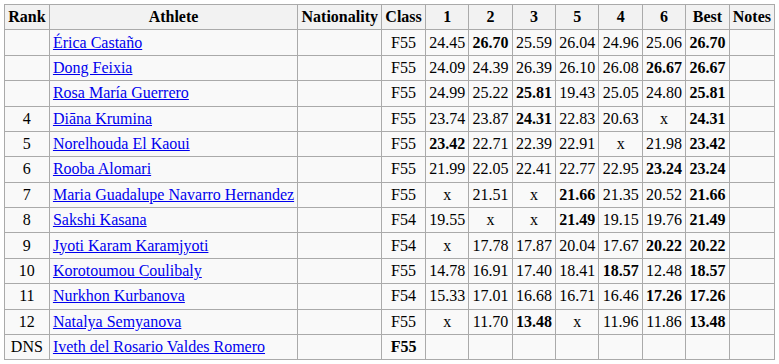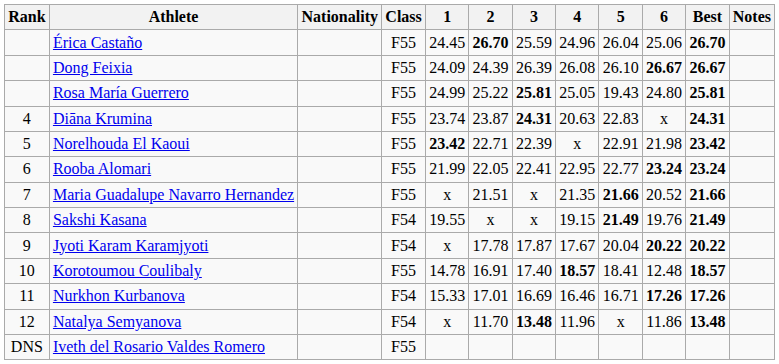 <table class="wikitable sortable" style="text-align:center">
 <tr>
 <th>Rank</th>
 <th>Athlete</th>
 <th>Nationality</th>
 <th>Class</th>
 <th>1</th>
 <th>2</th>
 <th>3</th>
+<th>4</th>
 <th>5</th>
-<th>4</th>
 <th>6</th>
 <th>Best</th>
 <th>Notes</th>
 </tr>
 <tr>
 <td></td>
 <td align="left"><a href='#'>Érica Castaño</a></td>
 <td align="left"></td>
 <td>F55</td>
 <td>24.45</td>
 <td><strong>26.70</strong></td>
 <td>25.59</td>
+<td>24.96</td>
 <td>26.04</td>
-<td>24.96</td>
 <td>25.06</td>
 <td><strong>26.70</strong></td>
 <td></td>
 </tr>
 <tr>
 <td></td>
 <td align="left"><a href='#'>Dong Feixia</a></td>
 <td align="left"></td>
 <td>F55</td>
 <td>24.09</td>
 <td>24.39</td>
 <td>26.39</td>
+<td>26.08</td>
 <td>26.10</td>
-<td>26.08</td>
 <td><strong>26.67</strong></td>
 <td><strong>26.67</strong></td>
 <td></td>
 </tr>
 <tr>
 <td></td>
 <td align="left"><a href='#'>Rosa María Guerrero</a></td>
 <td align="left"></td>
 <td>F55</td>
 <td>24.99</td>
 <td>25.22</td>
 <td><strong>25.81</strong></td>
+<td>25.05</td>
 <td>19.43</td>
-<td>25.05</td>
 <td>24.80</td>
 <td><strong>25.81</strong></td>
 <td></td>
 </tr>
 <tr>
 <td>4</td>
 <td align="left"><a href='#'>Diāna Krumina</a></td>
 <td align="left"></td>
 <td>F55</td>
 <td>23.74</td>
 <td>23.87</td>
 <td><strong>24.31</strong></td>
+<td>20.63</td>
 <td>22.83</td>
-<td>20.63</td>
 <td>x</td>
 <td><strong>24.31</strong></td>
 <td></td>
 </tr>
 <tr>
 <td>5</td>
 <td align="left"><a href='#'>Norelhouda El Kaoui</a></td>
 <td align="left"></td>
 <td>F55</td>
 <td><strong>23.42</strong></td>
 <td>22.71</td>
 <td>22.39</td>
+<td>x</td>
 <td>22.91</td>
-<td>x</td>
 <td>21.98</td>
 <td><strong>23.42</strong></td>
 <td></td>
 </tr>
 <tr>
 <td>6</td>
 <td align="left"><a href='#'>Rooba Alomari</a></td>
 <td align="left"></td>
 <td>F55</td>
 <td>21.99</td>
 <td>22.05</td>
 <td>22.41</td>
+<td>22.95</td>
 <td>22.77</td>
-<td>22.95</td>
 <td><strong>23.24</strong></td>
 <td><strong>23.24</strong></td>
 <td></td>
 </tr>
 <tr>
 <td>7</td>
 <td align="left"><a href='#'>Maria Guadalupe Navarro Hernandez</a></td>
 <td align="left"></td>
 <td>F55</td>
 <td>x</td>
 <td>21.51</td>
 <td>x</td>
+<td>21.35</td>
 <td><strong>21.66</strong></td>
-<td>21.35</td>
 <td>20.52</td>
 <td><strong>21.66</strong></td>
 <td></td>
 </tr>
 <tr>
 <td>8</td>
 <td align="left"><a href='#'>Sakshi Kasana</a></td>
 <td align="left"></td>
 <td>F54</td>
 <td>19.55</td>
 <td>x</td>
 <td>x</td>
+<td>19.15</td>
 <td><strong>21.49</strong></td>
-<td>19.15</td>
 <td>19.76</td>
 <td><strong>21.49</strong></td>
 <td></td>
 </tr>
 <tr>
 <td>9</td>
 <td align="left"><a href='#'>Jyoti Karam Karamjyoti</a></td>
 <td align="left"></td>
 <td>F54</td>
 <td>x</td>
 <td>17.78</td>
 <td>17.87</td>
+<td>17.67</td>
 <td>20.04</td>
-<td>17.67</td>
 <td><strong>20.22</strong></td>
 <td><strong>20.22</strong></td>
 <td></td>
 </tr>
 <tr>
 <td>10</td>
 <td align="left"><a href='#'>Korotoumou Coulibaly</a></td>
 <td align="left"></td>
 <td>F55</td>
 <td>14.78</td>
 <td>16.91</td>
 <td>17.40</td>
+<td><strong>18.57</strong></td>
 <td>18.41</td>
-<td><strong>18.57</strong></td>
 <td>12.48</td>
 <td><strong>18.57</strong></td>
 <td></td>
 </tr>
 <tr>
 <td>11</td>
 <td align="left"><a href='#'>Nurkhon Kurbanova</a></td>
 <td align="left"></td>
 <td>F54</td>
 <td>15.33</td>
 <td>17.01</td>
-<td>16.68</td>
+<td>16.69</td>
+<td>16.46</td>
 <td>16.71</td>
-<td>16.46</td>
 <td><strong>17.26</strong></td>
 <td><strong>17.26</strong></td>
 <td></td>
 </tr>
 <tr>
 <td>12</td>
 <td align="left"><a href='#'>Natalya Semyanova</a></td>
 <td align="left"></td>
-<td>F55</td>
+<td>F54</td>
 <td>x</td>
 <td>11.70</td>
 <td><strong>13.48</strong></td>
+<td>11.96</td>
 <td>x</td>
-<td>11.96</td>
 <td>11.86</td>
 <td><strong>13.48</strong></td>
 <td></td>
 </tr>
 <tr>
 <td>DNS</td>
 <td align="left"><a href='#'>Iveth del Rosario Valdes Romero</a></td>
 <td align="left"></td>
-<td><strong>F55</strong></td>
+<td>F55</td>
 <td></td>
 <td></td>
 <td></td>
 <td></td>
 <td></td>
 <td></td>
 <td></td>
 <td></td>
 </tr>
 </table>
